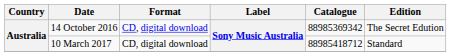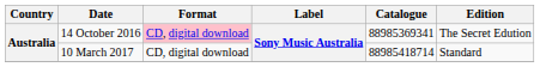 <table class="wikitable plainrowheaders">
 <tr>
 <th scope="col">Country</th>
 <th scope="col">Date</th>
 <th scope="col">Format</th>
 <th scope="col">Label</th>
 <th scope="col">Catalogue</th>
 <th scope="col">Edition</th>
 </tr>
 <tr>
 <th scope="row" rowspan="2">Australia</th>
 <td>14 October 2016</td>
-<td><a href='#'>CD</a>, <a href='#'>digital download</a></td>
+<td style="background: pink;"><a href='#'>CD</a>, <a href='#'>digital download</a></td>
 <th scope="row" rowspan="2"><a href='#'>Sony Music Australia</a></th>
-<td>88985369342</td>
+<td>88985369341</td>
 <td>The Secret Edution</td>
 </tr>
 <tr>
 <td>10 March 2017</td>
 <td>CD, digital download</td>
-<td>88985418712</td>
+<td>88985418714</td>
 <td>Standard</td>
 </tr>
 <tr>
 </tr>
 </table>
